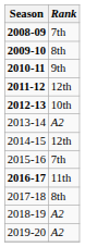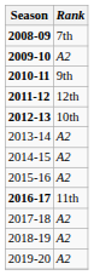 <table class="wikitable">
 <tr style="background: #efefef">
 <th><strong>Season</strong></th>
 <th><em>Rank</em></th>
 </tr>
 <tr>
 <td><strong>2008-09</strong></td>
 <td>7th</td>
 </tr>
 <tr>
 <td><strong>2009-10</strong></td>
-<td>8th</td>
+<td><em>A2</em></td>
 </tr>
 <tr>
 <td><strong>2010-11</strong></td>
 <td>9th</td>
 </tr>
 <tr>
 <td><strong>2011-12</strong></td>
 <td>12th</td>
 </tr>
 <tr>
 <td><strong>2012-13</strong></td>
 <td>10th</td>
 </tr>
 <tr>
 <td>2013-14</td>
 <td><em>A2</em></td>
 </tr>
 <tr>
 <td>2014-15</td>
-<td>12th</td>
+<td><em>A2</em></td>
 </tr>
 <tr>
 <td>2015-16</td>
-<td>7th</td>
+<td><em>A2</em></td>
 </tr>
 <tr>
 <td><strong>2016-17</strong></td>
 <td>11th</td>
 </tr>
 <tr>
 <td>2017-18</td>
-<td>8th</td>
+<td><em>A2</em></td>
 </tr>
 <tr>
 <td>2018-19</td>
 <td><em>A2</em></td>
 </tr>
 <tr>
 <td>2019-20</td>
 <td><em>A2</em></td>
 </tr>
 <tr>
 </tr>
 </table>
